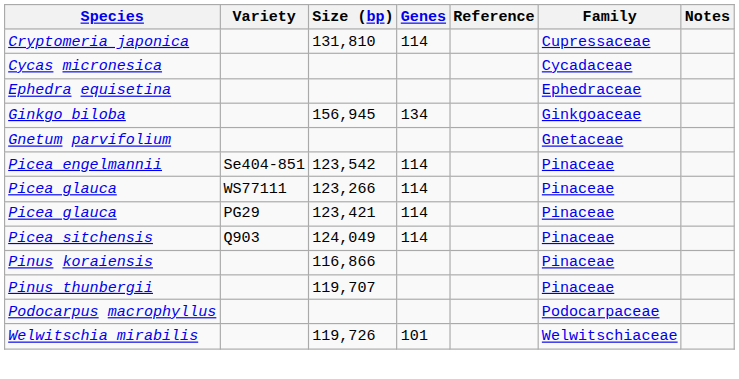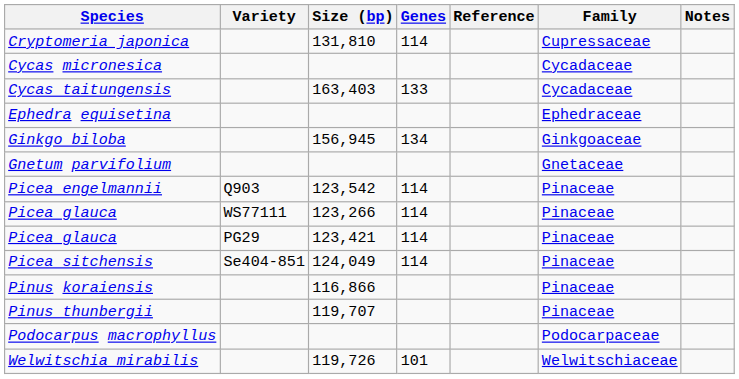 <table class="wikitable sortable">
 <tr>
 <th><a href='#'>Species</a></th>
 <th>Variety</th>
 <th>Size (<a href='#'>bp</a>)</th>
 <th><a href='#'>Genes</a></th>
 <th>Reference</th>
 <th>Family</th>
 <th>Notes</th>
 </tr>
 <tr>
 <td><em><a href='#'>Cryptomeria japonica</a></em></td>
 <td></td>
 <td>131,810</td>
 <td>114</td>
 <td></td>
 <td><a href='#'>Cupressaceae</a></td>
 <td></td>
 </tr>
 <tr>
 <td><em><a href='#'>Cycas</a> <a href='#'>micronesica</a></em></td>
 <td></td>
 <td></td>
 <td></td>
+<td></td>
+<td><a href='#'>Cycadaceae</a></td>
+<td></td>
+</tr>
+<tr>
+<td><em><a href='#'>Cycas taitungensis</a></em></td>
+<td></td>
+<td>163,403</td>
+<td>133</td>
 <td></td>
 <td><a href='#'>Cycadaceae</a></td>
 <td></td>
 </tr>
 <tr>
 <td><em><a href='#'>Ephedra</a> <a href='#'>equisetina</a></em></td>
 <td></td>
 <td></td>
 <td></td>
 <td></td>
 <td><a href='#'>Ephedraceae</a></td>
 <td></td>
 </tr>
 <tr>
 <td><em><a href='#'>Ginkgo biloba</a></em></td>
 <td></td>
 <td>156,945</td>
 <td>134</td>
 <td></td>
 <td><a href='#'>Ginkgoaceae</a></td>
 <td></td>
 </tr>
 <tr>
 <td><em><a href='#'>Gnetum</a> <a href='#'>parvifolium</a></em></td>
 <td></td>
 <td></td>
 <td></td>
 <td></td>
 <td><a href='#'>Gnetaceae</a></td>
 <td></td>
 </tr>
 <tr>
 <td><em><a href='#'>Picea engelmannii</a></em></td>
-<td>Se404-851</td>
+<td>Q903</td>
 <td>123,542</td>
 <td>114</td>
 <td></td>
 <td><a href='#'>Pinaceae</a></td>
 <td></td>
 </tr>
 <tr>
 <td><em><a href='#'>Picea glauca</a></em></td>
 <td>WS77111</td>
 <td>123,266</td>
 <td>114</td>
 <td></td>
 <td><a href='#'>Pinaceae</a></td>
 <td></td>
 </tr>
 <tr>
 <td><em><a href='#'>Picea glauca</a></em></td>
 <td>PG29</td>
 <td>123,421</td>
 <td>114</td>
 <td></td>
 <td><a href='#'>Pinaceae</a></td>
 <td></td>
 </tr>
 <tr>
 <td><em><a href='#'>Picea sitchensis</a></em></td>
-<td>Q903</td>
+<td>Se404-851</td>
 <td>124,049</td>
 <td>114</td>
 <td></td>
 <td><a href='#'>Pinaceae</a></td>
 <td></td>
 </tr>
 <tr>
 <td><em><a href='#'>Pinus</a> <a href='#'>koraiensis</a></em></td>
 <td></td>
 <td>116,866</td>
 <td></td>
 <td></td>
 <td><a href='#'>Pinaceae</a></td>
 <td></td>
 </tr>
 <tr>
 <td><em><a href='#'>Pinus thunbergii</a></em></td>
 <td></td>
 <td>119,707</td>
 <td></td>
 <td></td>
 <td><a href='#'>Pinaceae</a></td>
 <td></td>
 </tr>
 <tr>
 <td><em><a href='#'>Podocarpus</a> <a href='#'>macrophyllus</a></em></td>
 <td></td>
 <td></td>
 <td></td>
 <td></td>
 <td><a href='#'>Podocarpaceae</a></td>
 <td></td>
 </tr>
 <tr>
 <td><em><a href='#'>Welwitschia mirabilis</a></em></td>
 <td></td>
 <td>119,726</td>
 <td>101</td>
 <td></td>
 <td><a href='#'>Welwitschiaceae</a></td>
 <td></td>
 </tr>
 </table>
